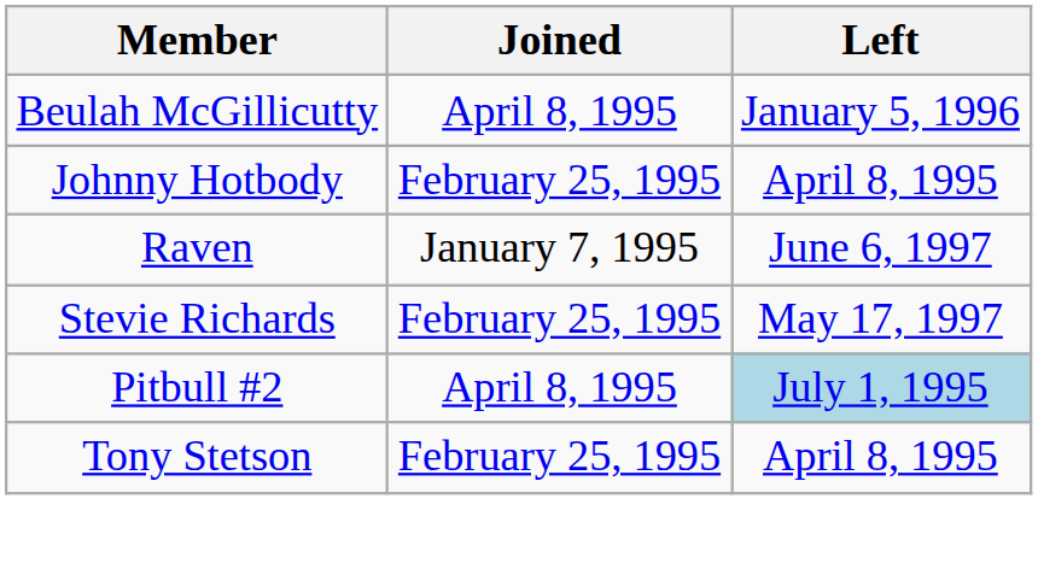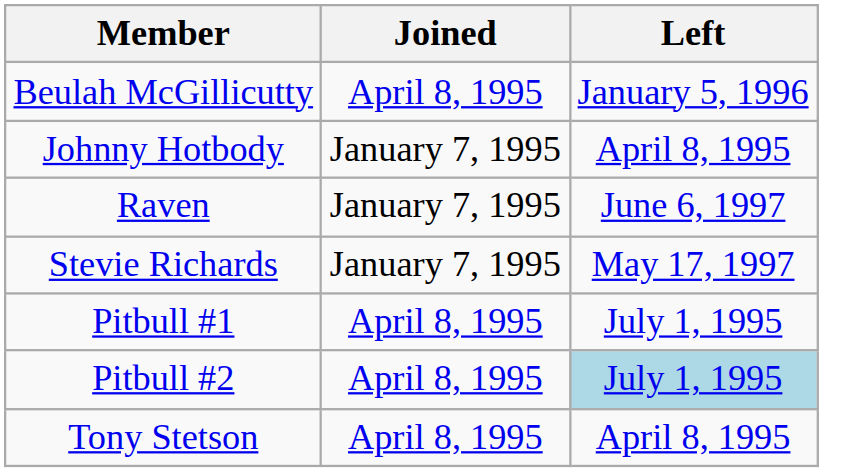 <table class="wikitable sortable" style="text-align:center;">
 <tr>
 <th>Member</th>
 <th>Joined</th>
 <th>Left</th>
 </tr>
 <tr>
 <td><a href='#'>Beulah McGillicutty</a></td>
 <td><a href='#'>April 8, 1995</a></td>
 <td><a href='#'>January 5, 1996</a></td>
 </tr>
 <tr>
 <td><a href='#'>Johnny Hotbody</a></td>
-<td><a href='#'>February 25, 1995</a></td>
+<td>January 7, 1995</td>
 <td><a href='#'>April 8, 1995</a></td>
 </tr>
 <tr>
 <td><a href='#'>Raven</a></td>
 <td>January 7, 1995</td>
 <td><a href='#'>June 6, 1997</a></td>
 </tr>
 <tr>
 <td><a href='#'>Stevie Richards</a></td>
-<td><a href='#'>February 25, 1995</a></td>
+<td>January 7, 1995</td>
 <td><a href='#'>May 17, 1997</a></td>
+</tr>
+<tr>
+<td><a href='#'>Pitbull #1</a></td>
+<td><a href='#'>April 8, 1995</a></td>
+<td><a href='#'>July 1, 1995</a></td>
 </tr>
 <tr>
 <td><a href='#'>Pitbull #2</a></td>
 <td><a href='#'>April 8, 1995</a></td>
 <td style="background: lightblue;"><a href='#'>July 1, 1995</a></td>
 </tr>
 <tr>
 <td><a href='#'>Tony Stetson</a></td>
-<td><a href='#'>February 25, 1995</a></td>
+<td><a href='#'>April 8, 1995</a></td>
 <td><a href='#'>April 8, 1995</a></td>
 </tr>
 </table>
